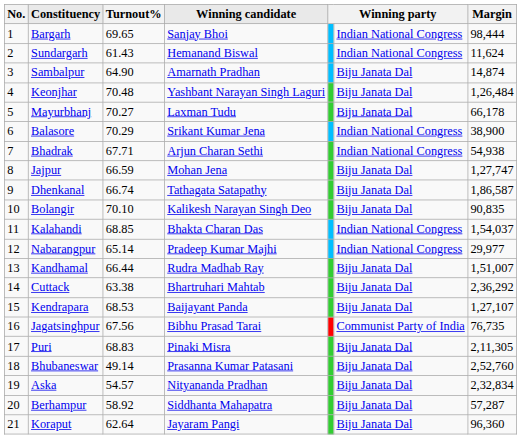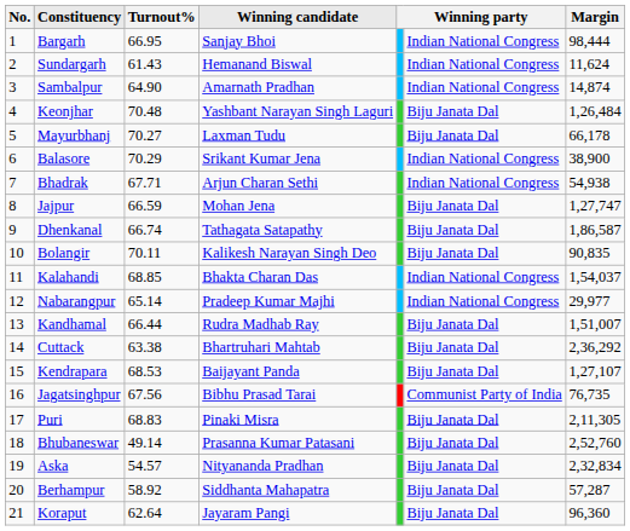 <table class="wikitable sortable">
 <tr bgcolor="#cccccc">
 <th>No.</th>
 <th style="background-color:#E9E9E9" align=left valign=top>Constituency</th>
 <th>Turnout%</th>
 <th style="background-color:#E9E9E9" align=left valign=top>Winning candidate</th>
 <th colspan="2">Winning party</th>
 <th>Margin</th>
 </tr>
 <tr>
 <td>1</td>
 <td><a href='#'>Bargarh</a></td>
-<td>69.65</td>
+<td>66.95</td>
 <td><a href='#'>Sanjay Bhoi</a></td>
 <td bgcolor=#00BFFF></td>
 <td><a href='#'>Indian National Congress</a></td>
 <td>98,444</td>
 </tr>
 <tr>
 <td>2</td>
 <td><a href='#'>Sundargarh</a></td>
 <td>61.43</td>
 <td><a href='#'>Hemanand Biswal</a></td>
 <td bgcolor=#00BFFF></td>
 <td><a href='#'>Indian National Congress</a></td>
 <td>11,624</td>
 </tr>
 <tr>
 <td>3</td>
 <td><a href='#'>Sambalpur</a></td>
 <td>64.90</td>
 <td><a href='#'>Amarnath Pradhan</a></td>
 <td bgcolor=#00BFFF></td>
-<td><a href='#'>Biju Janata Dal</a></td>
+<td><a href='#'>Indian National Congress</a></td>
 <td>14,874</td>
 </tr>
 <tr>
 <td>4</td>
 <td><a href='#'>Keonjhar</a></td>
 <td>70.48</td>
 <td><a href='#'>Yashbant Narayan Singh Laguri</a></td>
 <td bgcolor=#32cd32></td>
 <td><a href='#'>Biju Janata Dal</a></td>
 <td>1,26,484</td>
 </tr>
 <tr>
 <td>5</td>
 <td><a href='#'>Mayurbhanj</a></td>
 <td>70.27</td>
 <td><a href='#'>Laxman Tudu</a></td>
 <td bgcolor=#32cd32></td>
 <td><a href='#'>Biju Janata Dal</a></td>
 <td>66,178</td>
 </tr>
 <tr>
 <td>6</td>
 <td><a href='#'>Balasore</a></td>
 <td>70.29</td>
 <td><a href='#'>Srikant Kumar Jena</a></td>
 <td bgcolor=#00BFFF></td>
 <td><a href='#'>Indian National Congress</a></td>
 <td>38,900</td>
 </tr>
 <tr>
 <td>7</td>
 <td><a href='#'>Bhadrak</a></td>
 <td>67.71</td>
 <td><a href='#'>Arjun Charan Sethi</a></td>
 <td bgcolor=#32cd32></td>
 <td><a href='#'>Indian National Congress</a></td>
 <td>54,938</td>
 </tr>
 <tr>
 <td>8</td>
 <td><a href='#'>Jajpur</a></td>
 <td>66.59</td>
 <td><a href='#'>Mohan Jena</a></td>
 <td bgcolor=#32cd32></td>
 <td><a href='#'>Biju Janata Dal</a></td>
 <td>1,27,747</td>
 </tr>
 <tr>
 <td>9</td>
 <td><a href='#'>Dhenkanal</a></td>
 <td>66.74</td>
 <td><a href='#'>Tathagata Satapathy</a></td>
 <td bgcolor=#32cd32></td>
 <td><a href='#'>Biju Janata Dal</a></td>
 <td>1,86,587</td>
 </tr>
 <tr>
 <td>10</td>
 <td><a href='#'>Bolangir</a></td>
-<td>70.10</td>
+<td>70.11</td>
 <td><a href='#'>Kalikesh Narayan Singh Deo</a></td>
 <td bgcolor=#32cd32></td>
 <td><a href='#'>Biju Janata Dal</a></td>
 <td>90,835</td>
 </tr>
 <tr>
 <td>11</td>
 <td><a href='#'>Kalahandi</a></td>
 <td>68.85</td>
 <td><a href='#'>Bhakta Charan Das</a></td>
 <td bgcolor=#00BFFF></td>
 <td><a href='#'>Indian National Congress</a></td>
 <td>1,54,037</td>
 </tr>
 <tr>
 <td>12</td>
 <td><a href='#'>Nabarangpur</a></td>
 <td>65.14</td>
 <td><a href='#'>Pradeep Kumar Majhi</a></td>
 <td bgcolor=#00BFFF></td>
 <td><a href='#'>Indian National Congress</a></td>
 <td>29,977</td>
 </tr>
 <tr>
 <td>13</td>
 <td><a href='#'>Kandhamal</a></td>
 <td>66.44</td>
 <td><a href='#'>Rudra Madhab Ray</a></td>
 <td bgcolor=#32cd32></td>
 <td><a href='#'>Biju Janata Dal</a></td>
 <td>1,51,007</td>
 </tr>
 <tr>
 <td>14</td>
 <td><a href='#'>Cuttack</a></td>
 <td>63.38</td>
 <td><a href='#'>Bhartruhari Mahtab</a></td>
 <td bgcolor=#32cd32></td>
 <td><a href='#'>Biju Janata Dal</a></td>
 <td>2,36,292</td>
 </tr>
 <tr>
 <td>15</td>
 <td><a href='#'>Kendrapara</a></td>
 <td>68.53</td>
 <td><a href='#'>Baijayant Panda</a></td>
 <td bgcolor=#32cd32></td>
 <td><a href='#'>Biju Janata Dal</a></td>
 <td>1,27,107</td>
 </tr>
 <tr>
 <td>16</td>
 <td><a href='#'>Jagatsinghpur</a></td>
 <td>67.56</td>
 <td><a href='#'>Bibhu Prasad Tarai</a></td>
 <td bgcolor=#FF0000></td>
 <td><a href='#'>Communist Party of India</a></td>
 <td>76,735</td>
 </tr>
 <tr>
 <td>17</td>
 <td><a href='#'>Puri</a></td>
 <td>68.83</td>
 <td><a href='#'>Pinaki Misra</a></td>
 <td bgcolor=#32cd32></td>
 <td><a href='#'>Biju Janata Dal</a></td>
 <td>2,11,305</td>
 </tr>
 <tr>
 <td>18</td>
 <td><a href='#'>Bhubaneswar</a></td>
 <td>49.14</td>
 <td><a href='#'>Prasanna Kumar Patasani</a></td>
 <td bgcolor=#32cd32></td>
 <td><a href='#'>Biju Janata Dal</a></td>
 <td>2,52,760</td>
 </tr>
 <tr>
 <td>19</td>
 <td><a href='#'>Aska</a></td>
 <td>54.57</td>
 <td><a href='#'>Nityananda Pradhan</a></td>
 <td bgcolor=#32cd32></td>
 <td><a href='#'>Biju Janata Dal</a></td>
 <td>2,32,834</td>
 </tr>
 <tr>
 <td>20</td>
 <td><a href='#'>Berhampur</a></td>
 <td>58.92</td>
 <td><a href='#'>Siddhanta Mahapatra</a></td>
 <td bgcolor=#32cd32></td>
 <td><a href='#'>Biju Janata Dal</a></td>
 <td>57,287</td>
 </tr>
 <tr>
 <td>21</td>
 <td><a href='#'>Koraput</a></td>
 <td>62.64</td>
 <td><a href='#'>Jayaram Pangi</a></td>
 <td bgcolor=#32cd32></td>
 <td><a href='#'>Biju Janata Dal</a></td>
 <td>96,360</td>
 </tr>
 </table>
